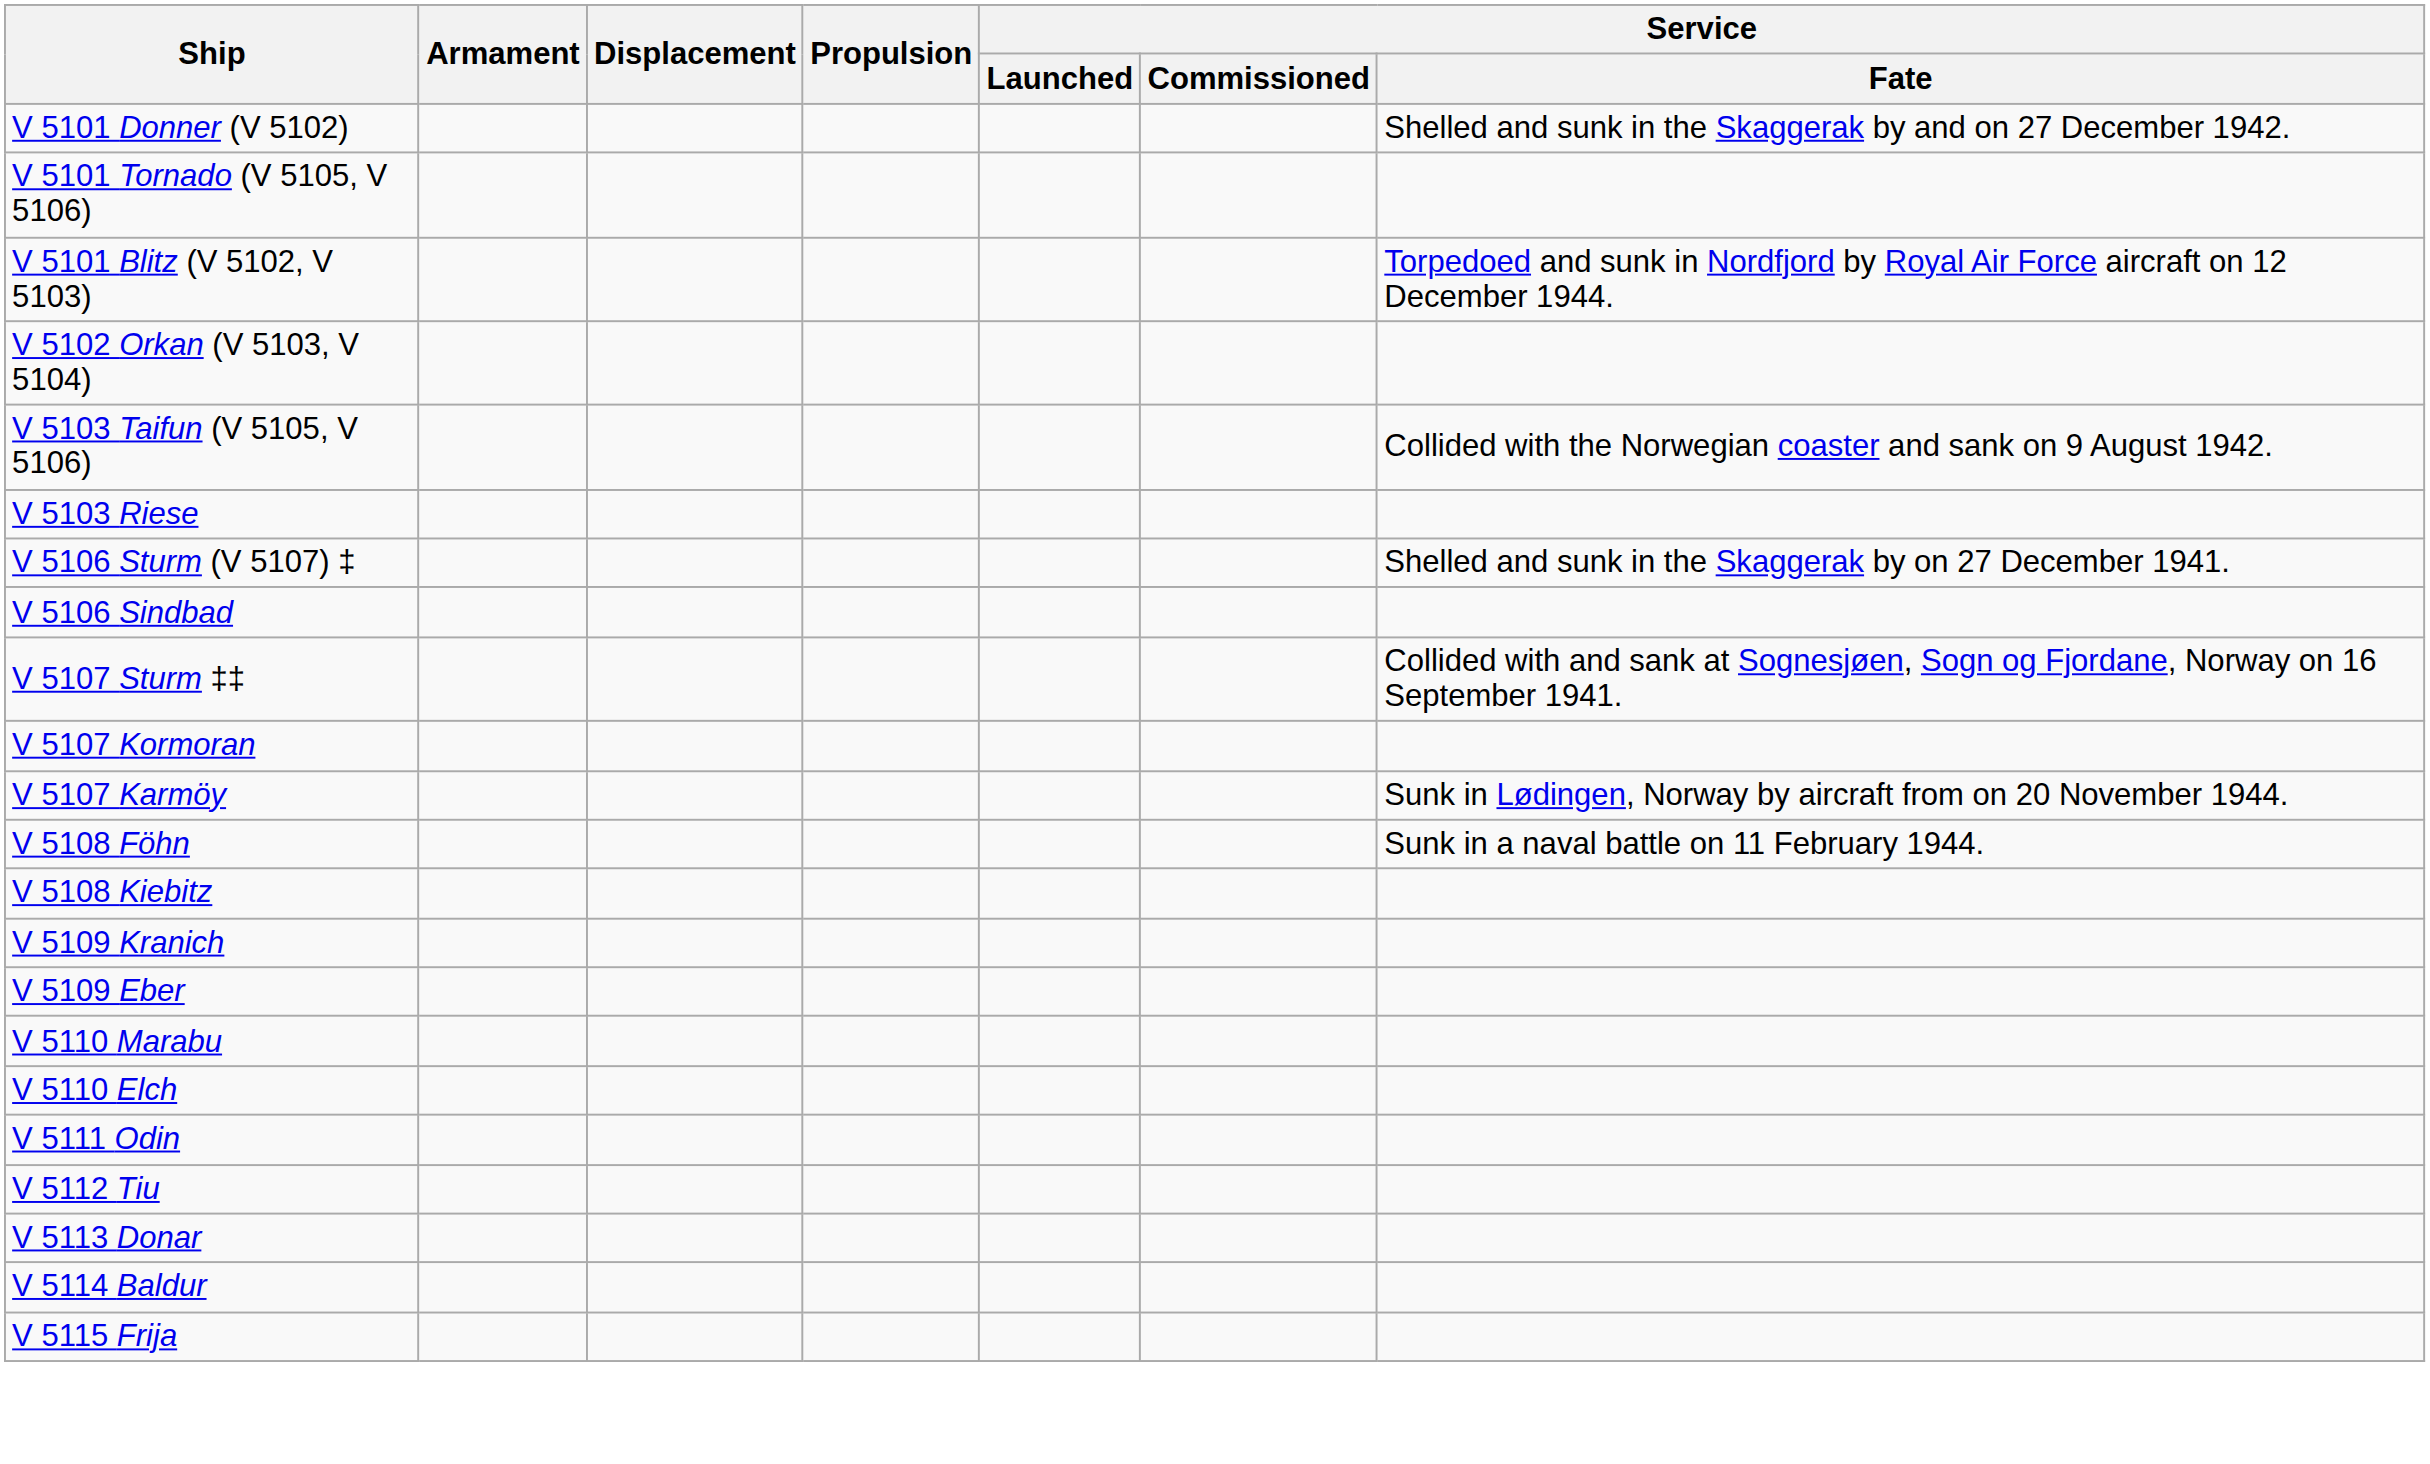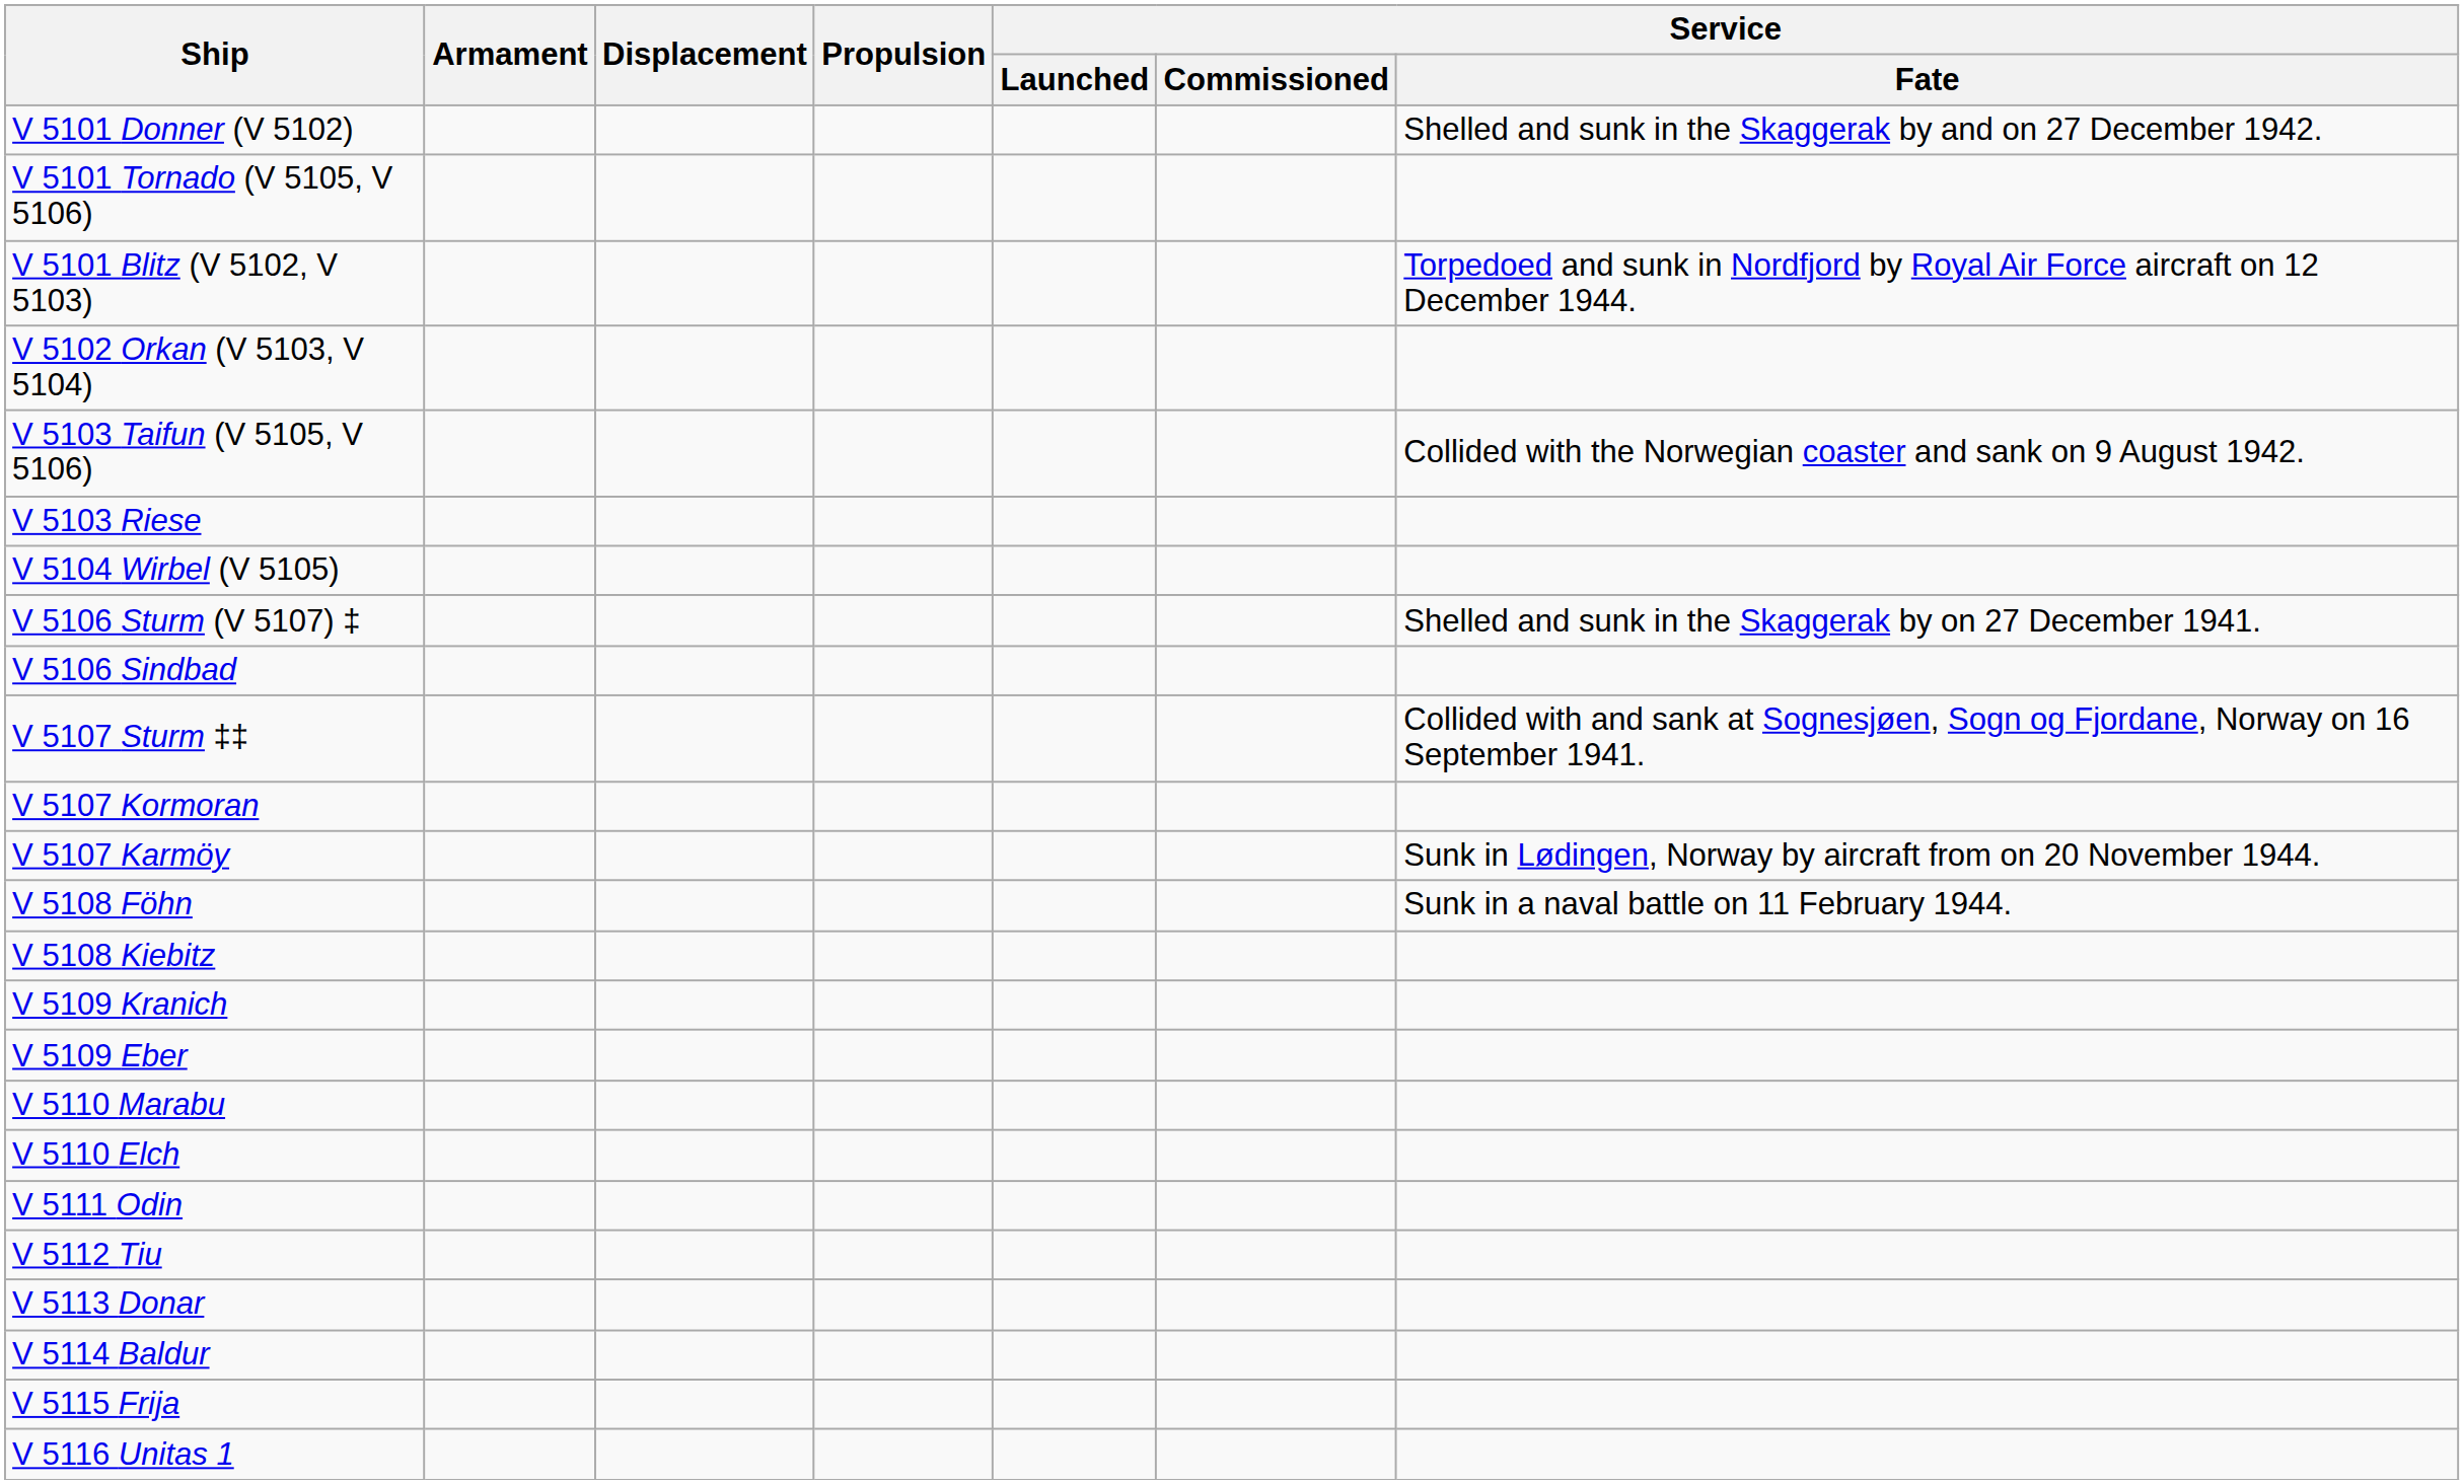 <table class="wikitable">
 <tr>
 <th rowspan="2">Ship</th>
 <th rowspan="2">Armament</th>
 <th rowspan="2">Displacement</th>
 <th rowspan="2">Propulsion</th>
 <th colspan="3">Service</th>
 </tr>
 <tr>
 <th>Launched</th>
 <th>Commissioned</th>
 <th>Fate</th>
 </tr>
 <tr>
 <td><a href='#'>V 5101 <em>Donner</em></a> (V 5102)</td>
 <td></td>
 <td></td>
 <td></td>
 <td></td>
 <td></td>
 <td>Shelled and sunk in the <a href='#'>Skaggerak</a> by  and  on 27 December 1942.</td>
 </tr>
 <tr>
 <td><a href='#'>V 5101 <em>Tornado</em></a> (V 5105, V 5106)</td>
 <td></td>
 <td></td>
 <td></td>
 <td></td>
 <td></td>
 <td></td>
 </tr>
 <tr>
 <td><a href='#'>V 5101 <em>Blitz</em></a> (V 5102, V 5103)</td>
 <td></td>
 <td></td>
 <td></td>
 <td></td>
 <td></td>
 <td><a href='#'>Torpedoed</a> and sunk in <a href='#'>Nordfjord</a> by <a href='#'>Royal Air Force</a> aircraft on 12 December 1944.</td>
 </tr>
 <tr>
 <td><a href='#'>V 5102 <em>Orkan</em></a> (V 5103, V 5104)</td>
 <td></td>
 <td></td>
 <td></td>
 <td></td>
 <td></td>
 <td></td>
 </tr>
 <tr>
 <td><a href='#'>V 5103 <em>Taifun</em></a> (V 5105, V 5106)</td>
 <td></td>
 <td></td>
 <td></td>
 <td></td>
 <td></td>
 <td>Collided with the Norwegian <a href='#'>coaster</a>  and sank on 9 August 1942.</td>
 </tr>
 <tr>
 <td><a href='#'>V 5103 <em>Riese</em></a></td>
+<td></td>
+<td></td>
+<td></td>
+<td></td>
+<td></td>
+<td></td>
+</tr>
+<tr>
+<td><a href='#'>V 5104 <em>Wirbel</em></a> (V 5105)</td>
 <td></td>
 <td></td>
 <td></td>
 <td></td>
 <td></td>
 <td></td>
 </tr>
 <tr>
 <td><a href='#'>V 5106 <em>Sturm</em></a> (V 5107) ‡</td>
 <td></td>
 <td></td>
 <td></td>
 <td></td>
 <td></td>
 <td>Shelled and sunk in the <a href='#'>Skaggerak</a> by  on 27 December 1941.</td>
 </tr>
 <tr>
 <td><a href='#'>V 5106 <em>Sindbad</em></a></td>
 <td></td>
 <td></td>
 <td></td>
 <td></td>
 <td></td>
 <td></td>
 </tr>
 <tr>
 <td><a href='#'>V 5107 <em>Sturm</em></a> ‡‡</td>
 <td></td>
 <td></td>
 <td></td>
 <td></td>
 <td></td>
 <td>Collided with  and sank at <a href='#'>Sognesjøen</a>, <a href='#'>Sogn og Fjordane</a>, Norway on 16 September 1941.</td>
 </tr>
 <tr>
 <td><a href='#'>V 5107 <em>Kormoran</em></a></td>
 <td></td>
 <td></td>
 <td></td>
 <td></td>
 <td></td>
 <td></td>
 </tr>
 <tr>
 <td><a href='#'>V 5107 <em>Karmöy</em></a></td>
 <td></td>
 <td></td>
 <td></td>
 <td></td>
 <td></td>
 <td>Sunk in <a href='#'>Lødingen</a>, Norway by aircraft from  on 20 November 1944.</td>
 </tr>
 <tr>
 <td><a href='#'>V 5108 <em>Föhn</em></a></td>
 <td></td>
 <td></td>
 <td></td>
 <td></td>
 <td></td>
 <td>Sunk in a naval battle on 11 February 1944.</td>
 </tr>
 <tr>
 <td><a href='#'>V 5108 <em>Kiebitz</em></a></td>
 <td></td>
 <td></td>
 <td></td>
 <td></td>
 <td></td>
 <td></td>
 </tr>
 <tr>
 <td><a href='#'>V 5109 <em>Kranich</em></a></td>
 <td></td>
 <td></td>
 <td></td>
 <td></td>
 <td></td>
 <td></td>
 </tr>
 <tr>
 <td><a href='#'>V 5109 <em>Eber</em></a></td>
 <td></td>
 <td></td>
 <td></td>
 <td></td>
 <td></td>
 <td></td>
 </tr>
 <tr>
 <td><a href='#'>V 5110 <em>Marabu</em></a></td>
 <td></td>
 <td></td>
 <td></td>
 <td></td>
 <td></td>
 <td></td>
 </tr>
 <tr>
 <td><a href='#'>V 5110 <em>Elch</em></a></td>
 <td></td>
 <td></td>
 <td></td>
 <td></td>
 <td></td>
 <td></td>
 </tr>
 <tr>
 <td><a href='#'>V 5111 <em>Odin</em></a></td>
 <td></td>
 <td></td>
 <td></td>
 <td></td>
 <td></td>
 <td></td>
 </tr>
 <tr>
 <td><a href='#'>V 5112 <em>Tiu</em></a></td>
 <td></td>
 <td></td>
 <td></td>
 <td></td>
 <td></td>
 <td></td>
 </tr>
 <tr>
 <td><a href='#'>V 5113 <em>Donar</em></a></td>
 <td></td>
 <td></td>
 <td></td>
 <td></td>
 <td></td>
 <td></td>
 </tr>
 <tr>
 <td><a href='#'>V 5114 <em>Baldur</em></a></td>
 <td></td>
 <td></td>
 <td></td>
 <td></td>
 <td></td>
 <td></td>
 </tr>
 <tr>
 <td><a href='#'>V 5115 <em>Frija</em></a></td>
 <td></td>
 <td></td>
 <td></td>
 <td></td>
 <td></td>
 <td></td>
 </tr>
+<tr>
+<td><a href='#'>V 5116 <em>Unitas 1</em></a></td>
+<td></td>
+<td></td>
+<td></td>
+<td></td>
+<td></td>
+<td></td>
+</tr>
 </table>
